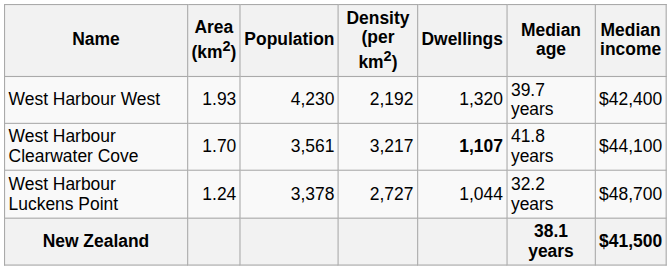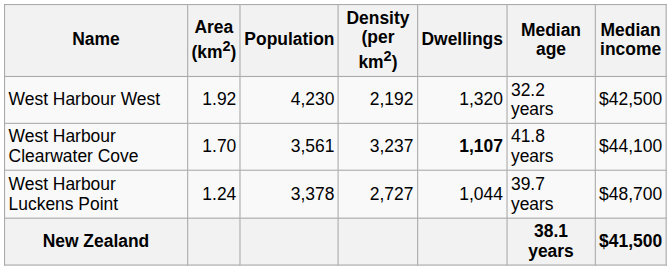 <table class="wikitable">
 <tr>
 <th>Name</th>
 <th>Area<br>(km<sup>2</sup>)</th>
 <th>Population</th>
 <th>Density<br>(per km<sup>2</sup>)</th>
 <th>Dwellings</th>
 <th>Median age</th>
 <th>Median<br>income</th>
 </tr>
 <tr>
 <td>West Harbour West</td>
-<td style="text-align:right;">1.93</td>
+<td style="text-align:right;">1.92</td>
 <td style="text-align:right;">4,230</td>
 <td style="text-align:right;">2,192</td>
 <td style="text-align:right;">1,320</td>
-<td>39.7 years</td>
-<td>$42,400</td>
+<td>32.2 years</td>
+<td>$42,500</td>
 </tr>
 <tr>
 <td>West Harbour Clearwater Cove</td>
 <td style="text-align:right;">1.70</td>
 <td style="text-align:right;">3,561</td>
-<td style="text-align:right;">3,217</td>
+<td style="text-align:right;">3,237</td>
 <td style="text-align:right;"><strong>1,107</strong></td>
 <td>41.8 years</td>
 <td>$44,100</td>
 </tr>
 <tr>
 <td>West Harbour Luckens Point</td>
 <td style="text-align:right;">1.24</td>
 <td style="text-align:right;">3,378</td>
 <td style="text-align:right;">2,727</td>
 <td style="text-align:right;">1,044</td>
-<td>32.2 years</td>
+<td>39.7 years</td>
 <td>$48,700</td>
 </tr>
 <tr>
 <th>New Zealand</th>
 <th></th>
 <th></th>
 <th></th>
 <th></th>
 <th>38.1 years</th>
 <th style="text-align:left;">$41,500</th>
 </tr>
 </table>
